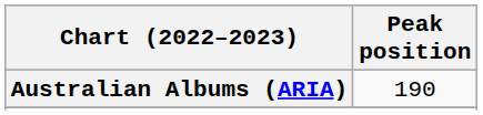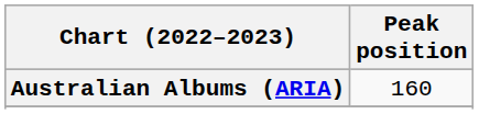 <table class="wikitable sortable plainrowheaders" style="text-align:center">
 <tr>
 <th scope="col">Chart (2022–2023)</th>
 <th scope="col">Peak<br>position</th>
 </tr>
 <tr>
 <th scope="row">Australian Albums (<a href='#'>ARIA</a>)</th>
-<td align="center">190</td>
+<td align="center">160</td>
 </tr>
 <tr>
 </tr>
 <tr>
 </tr>
 <tr>
 </tr>
 <tr>
 </tr>
 </table>
